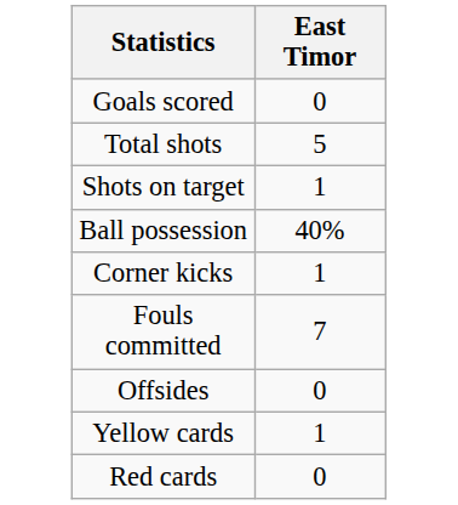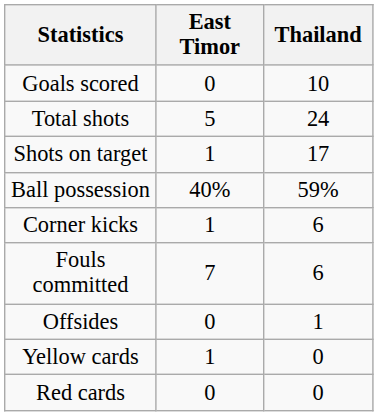 <table class="wikitable" style="text-align:center; margin:auto;">
 <tr>
 <th scope=col width=100>Statistics</th>
 <th scope=col width=70>East Timor</th>
+<th scope=col width=70>Thailand</th>
 </tr>
 <tr>
 <td>Goals scored</td>
 <td>0</td>
+<td>10</td>
 </tr>
 <tr>
 <td>Total shots</td>
 <td>5</td>
+<td>24</td>
 </tr>
 <tr>
 <td>Shots on target</td>
 <td>1</td>
+<td>17</td>
 </tr>
 <tr>
 <td>Ball possession</td>
 <td>40%</td>
+<td>59%</td>
 </tr>
 <tr>
 <td>Corner kicks</td>
 <td>1</td>
+<td>6</td>
 </tr>
 <tr>
 <td>Fouls committed</td>
 <td>7</td>
+<td>6</td>
 </tr>
 <tr>
 <td>Offsides</td>
 <td>0</td>
+<td>1</td>
 </tr>
 <tr>
 <td>Yellow cards</td>
 <td>1</td>
+<td>0</td>
 </tr>
 <tr>
 <td>Red cards</td>
 <td>0</td>
+<td>0</td>
 </tr>
 </table>
